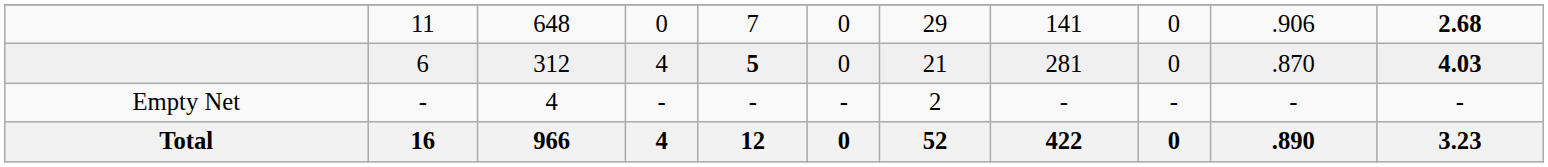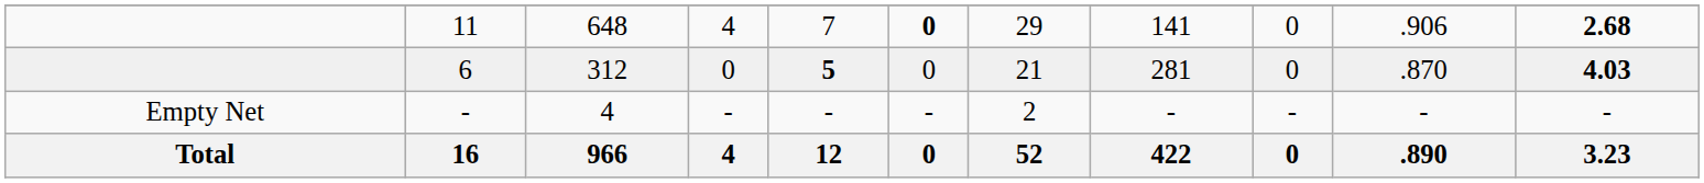 <table class="wikitable sortable" width ="1000">
 <tr align="center">
 </tr>
 <tr align="center" bgcolor="">
 <td></td>
 <td>11</td>
 <td>648</td>
-<td>0</td>
+<td>4</td>
 <td>7</td>
-<td>0</td>
+<td><strong>0</strong></td>
 <td>29</td>
 <td>141</td>
 <td>0</td>
 <td>.906</td>
 <td><strong>2.68</strong></td>
 </tr>
 <tr align="center" bgcolor="f0f0f0">
 <td></td>
 <td>6</td>
 <td>312</td>
-<td>4</td>
+<td>0</td>
 <td><strong>5</strong></td>
 <td>0</td>
 <td>21</td>
 <td>281</td>
 <td>0</td>
 <td>.870</td>
 <td><strong>4.03</strong></td>
 </tr>
 <tr align="center" bgcolor="">
 <td>Empty Net</td>
 <td>-</td>
 <td>4</td>
 <td>-</td>
 <td>-</td>
 <td>-</td>
 <td>2</td>
 <td>-</td>
 <td>-</td>
 <td>-</td>
 <td>-</td>
 </tr>
 <tr>
 <th>Total</th>
 <th>16</th>
 <th>966</th>
 <th>4</th>
 <th>12</th>
 <th>0</th>
 <th>52</th>
 <th>422</th>
 <th>0</th>
 <th>.890</th>
 <th>3.23</th>
 </tr>
 </table>
